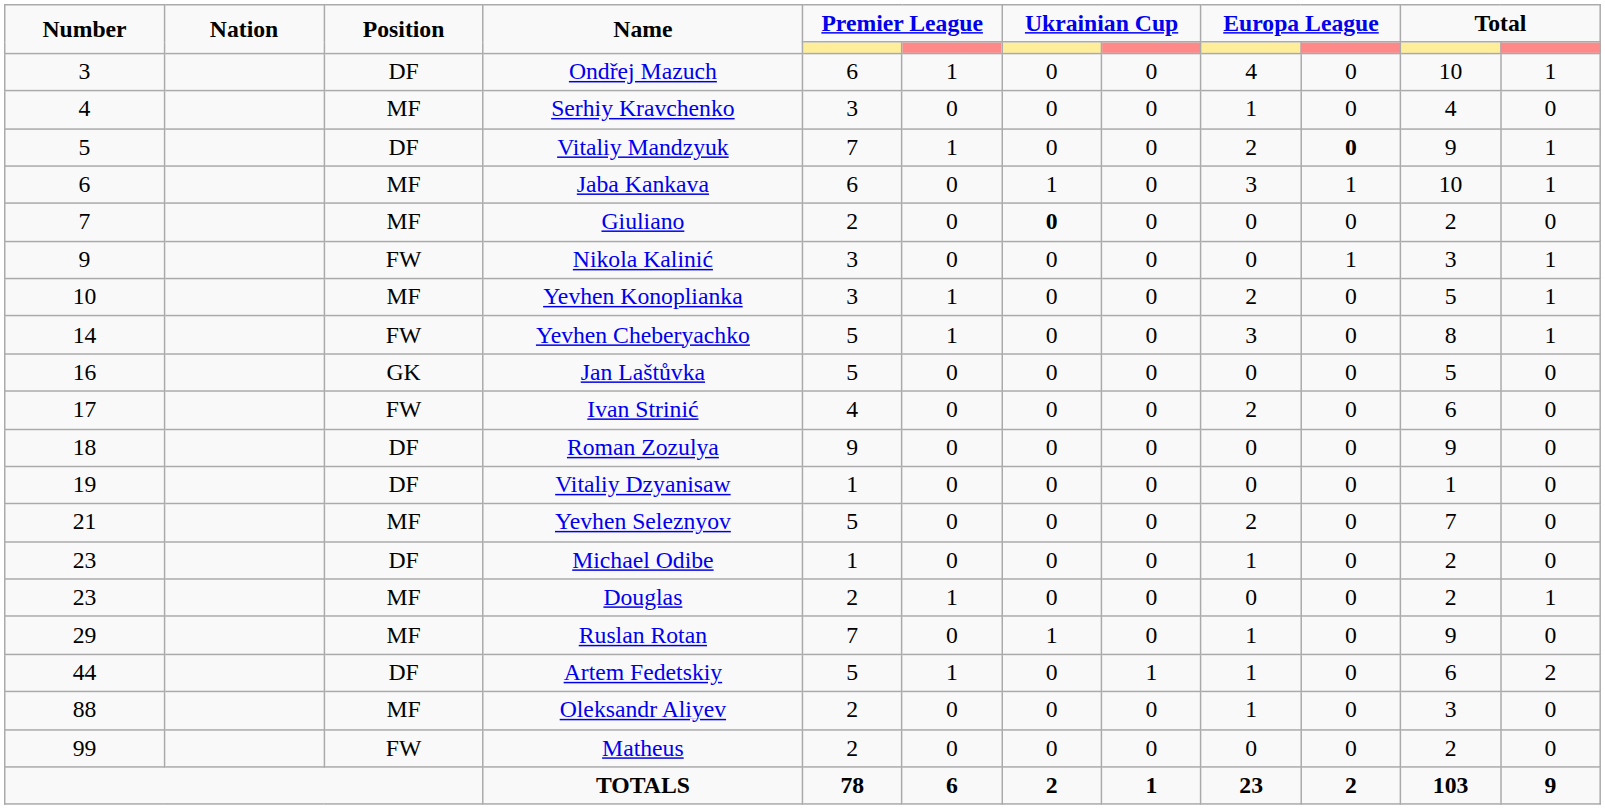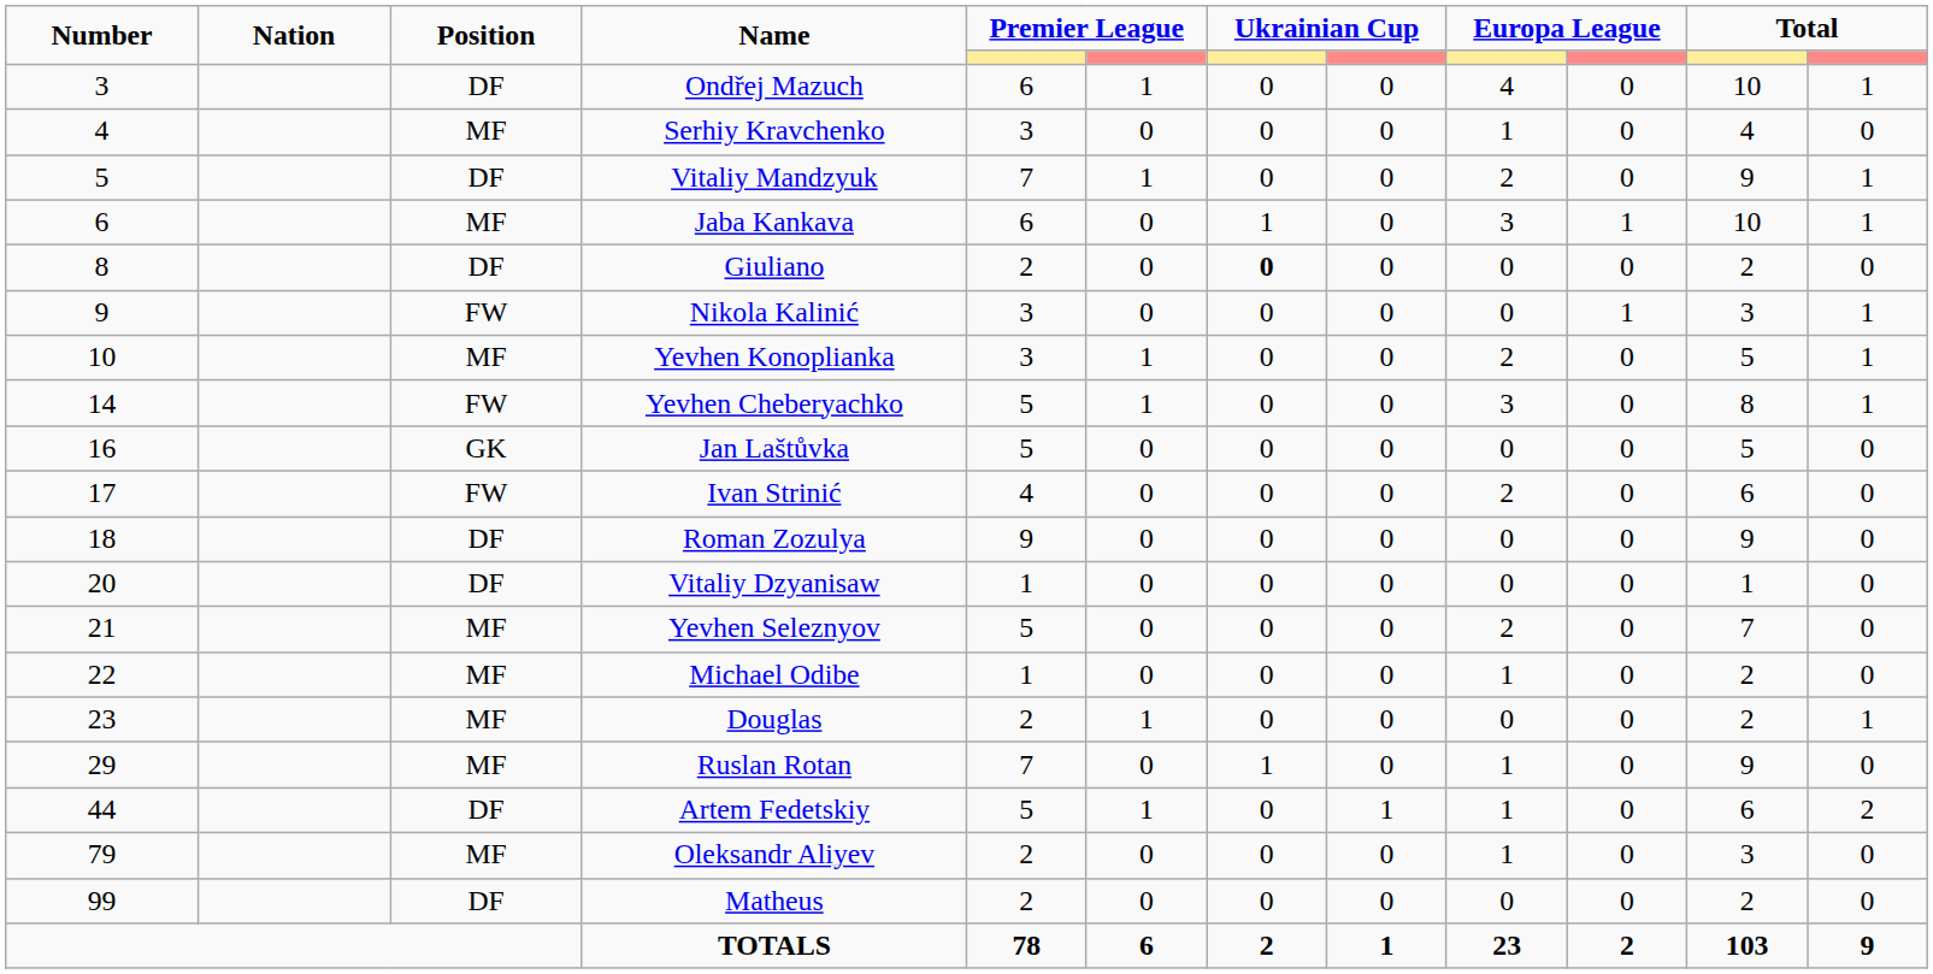 <table class="wikitable" style="text-align:center;">
 <tr>
 <td rowspan="2"  style="width:10%; text-align:center;"><strong>Number</strong></td>
 <td rowspan="2"  style="width:10%; text-align:center;"><strong>Nation</strong></td>
 <td rowspan="2"  style="width:10%; text-align:center;"><strong>Position</strong></td>
 <td rowspan="2"  style="width:20%; text-align:center;"><strong>Name</strong></td>
 <td colspan="2" style="text-align:center;"><strong><a href='#'>Premier League</a></strong></td>
 <td colspan="2" style="text-align:center;"><strong><a href='#'>Ukrainian Cup</a></strong></td>
 <td colspan="2" style="text-align:center;"><strong><a href='#'>Europa League</a></strong></td>
 <td colspan="2" style="text-align:center;"><strong>Total</strong></td>
 </tr>
 <tr>
 <th style="width:60px; background:#fe9;"></th>
 <th style="width:60px; background:#ff8888;"></th>
 <th style="width:60px; background:#fe9;"></th>
 <th style="width:60px; background:#ff8888;"></th>
 <th style="width:60px; background:#fe9;"></th>
 <th style="width:60px; background:#ff8888;"></th>
 <th style="width:60px; background:#fe9;"></th>
 <th style="width:60px; background:#ff8888;"></th>
 </tr>
 <tr>
 <td>3</td>
 <td></td>
 <td>DF</td>
 <td><a href='#'>Ondřej Mazuch</a></td>
 <td>6</td>
 <td>1</td>
 <td>0</td>
 <td>0</td>
 <td>4</td>
 <td>0</td>
 <td>10</td>
 <td>1</td>
 </tr>
 <tr>
 <td>4</td>
 <td></td>
 <td>MF</td>
 <td><a href='#'>Serhiy Kravchenko</a></td>
 <td>3</td>
 <td>0</td>
 <td>0</td>
 <td>0</td>
 <td>1</td>
 <td>0</td>
 <td>4</td>
 <td>0</td>
 </tr>
 <tr>
 <td>5</td>
 <td></td>
 <td>DF</td>
 <td><a href='#'>Vitaliy Mandzyuk</a></td>
 <td>7</td>
 <td>1</td>
 <td>0</td>
 <td>0</td>
 <td>2</td>
-<td><strong>0</strong></td>
+<td>0</td>
 <td>9</td>
 <td>1</td>
 </tr>
 <tr>
 <td>6</td>
 <td></td>
 <td>MF</td>
 <td><a href='#'>Jaba Kankava</a></td>
 <td>6</td>
 <td>0</td>
 <td>1</td>
 <td>0</td>
 <td>3</td>
 <td>1</td>
 <td>10</td>
 <td>1</td>
 </tr>
 <tr>
-<td>7</td>
+<td>8</td>
 <td></td>
-<td>MF</td>
+<td>DF</td>
 <td><a href='#'>Giuliano</a></td>
 <td>2</td>
 <td>0</td>
 <td><strong>0</strong></td>
 <td>0</td>
 <td>0</td>
 <td>0</td>
 <td>2</td>
 <td>0</td>
 </tr>
 <tr>
 <td>9</td>
 <td></td>
 <td>FW</td>
 <td><a href='#'>Nikola Kalinić</a></td>
 <td>3</td>
 <td>0</td>
 <td>0</td>
 <td>0</td>
 <td>0</td>
 <td>1</td>
 <td>3</td>
 <td>1</td>
 </tr>
 <tr>
 <td>10</td>
 <td></td>
 <td>MF</td>
 <td><a href='#'>Yevhen Konoplianka</a></td>
 <td>3</td>
 <td>1</td>
 <td>0</td>
 <td>0</td>
 <td>2</td>
 <td>0</td>
 <td>5</td>
 <td>1</td>
 </tr>
 <tr>
 <td>14</td>
 <td></td>
 <td>FW</td>
 <td><a href='#'>Yevhen Cheberyachko</a></td>
 <td>5</td>
 <td>1</td>
 <td>0</td>
 <td>0</td>
 <td>3</td>
 <td>0</td>
 <td>8</td>
 <td>1</td>
 </tr>
 <tr>
 <td>16</td>
 <td></td>
 <td>GK</td>
 <td><a href='#'>Jan Laštůvka</a></td>
 <td>5</td>
 <td>0</td>
 <td>0</td>
 <td>0</td>
 <td>0</td>
 <td>0</td>
 <td>5</td>
 <td>0</td>
 </tr>
 <tr>
 <td>17</td>
 <td></td>
 <td>FW</td>
 <td><a href='#'>Ivan Strinić</a></td>
 <td>4</td>
 <td>0</td>
 <td>0</td>
 <td>0</td>
 <td>2</td>
 <td>0</td>
 <td>6</td>
 <td>0</td>
 </tr>
 <tr>
 <td>18</td>
 <td></td>
 <td>DF</td>
 <td><a href='#'>Roman Zozulya</a></td>
 <td>9</td>
 <td>0</td>
 <td>0</td>
 <td>0</td>
 <td>0</td>
 <td>0</td>
 <td>9</td>
 <td>0</td>
 </tr>
 <tr>
-<td>19</td>
+<td>20</td>
 <td></td>
 <td>DF</td>
 <td><a href='#'>Vitaliy Dzyanisaw</a></td>
 <td>1</td>
 <td>0</td>
 <td>0</td>
 <td>0</td>
 <td>0</td>
 <td>0</td>
 <td>1</td>
 <td>0</td>
 </tr>
 <tr>
 <td>21</td>
 <td></td>
 <td>MF</td>
 <td><a href='#'>Yevhen Seleznyov</a></td>
 <td>5</td>
 <td>0</td>
 <td>0</td>
 <td>0</td>
 <td>2</td>
 <td>0</td>
 <td>7</td>
 <td>0</td>
 </tr>
 <tr>
-<td>23</td>
+<td>22</td>
 <td></td>
-<td>DF</td>
+<td>MF</td>
 <td><a href='#'>Michael Odibe</a></td>
 <td>1</td>
 <td>0</td>
 <td>0</td>
 <td>0</td>
 <td>1</td>
 <td>0</td>
 <td>2</td>
 <td>0</td>
 </tr>
 <tr>
 <td>23</td>
 <td></td>
 <td>MF</td>
 <td><a href='#'>Douglas</a></td>
 <td>2</td>
 <td>1</td>
 <td>0</td>
 <td>0</td>
 <td>0</td>
 <td>0</td>
 <td>2</td>
 <td>1</td>
 </tr>
 <tr>
 <td>29</td>
 <td></td>
 <td>MF</td>
 <td><a href='#'>Ruslan Rotan</a></td>
 <td>7</td>
 <td>0</td>
 <td>1</td>
 <td>0</td>
 <td>1</td>
 <td>0</td>
 <td>9</td>
 <td>0</td>
 </tr>
 <tr>
 <td>44</td>
 <td></td>
 <td>DF</td>
 <td><a href='#'>Artem Fedetskiy</a></td>
 <td>5</td>
 <td>1</td>
 <td>0</td>
 <td>1</td>
 <td>1</td>
 <td>0</td>
 <td>6</td>
 <td>2</td>
 </tr>
 <tr>
-<td>88</td>
+<td>79</td>
 <td></td>
 <td>MF</td>
 <td><a href='#'>Oleksandr Aliyev</a></td>
 <td>2</td>
 <td>0</td>
 <td>0</td>
 <td>0</td>
 <td>1</td>
 <td>0</td>
 <td>3</td>
 <td>0</td>
 </tr>
 <tr>
 <td>99</td>
 <td></td>
-<td>FW</td>
+<td>DF</td>
 <td><a href='#'>Matheus</a></td>
 <td>2</td>
 <td>0</td>
 <td>0</td>
 <td>0</td>
 <td>0</td>
 <td>0</td>
 <td>2</td>
 <td>0</td>
 </tr>
 <tr>
 <td colspan="3"></td>
 <td><strong>TOTALS</strong></td>
 <td><strong>78</strong></td>
 <td><strong>6</strong></td>
 <td><strong>2</strong></td>
 <td><strong>1</strong></td>
 <td><strong>23</strong></td>
 <td><strong>2</strong></td>
 <td><strong>103</strong></td>
 <td><strong>9</strong></td>
 </tr>
 </table>
